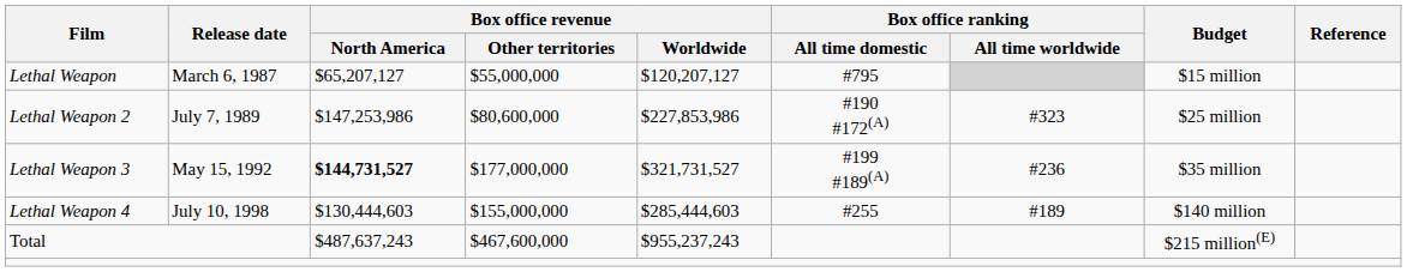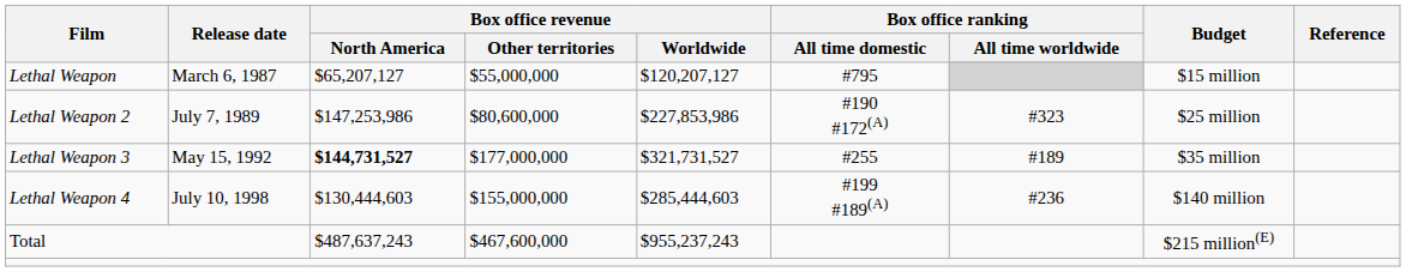 <table class="wikitable" width=99% border="1">
 <tr>
 <th rowspan="2" align="center">Film</th>
 <th rowspan="2" align="center">Release date</th>
 <th colspan="3" align="center">Box office revenue</th>
 <th colspan="2" align="center" text="wrap">Box office ranking</th>
 <th rowspan="2" align="center">Budget</th>
 <th rowspan="2" align="center">Reference</th>
 </tr>
 <tr>
 <th align="center">North America</th>
 <th align="center">Other territories</th>
 <th align="center">Worldwide</th>
 <th align="center">All time domestic</th>
 <th align="center">All time worldwide</th>
 </tr>
 <tr>
 <td><em>Lethal Weapon</em></td>
 <td>March 6, 1987</td>
 <td>$65,207,127</td>
 <td>$55,000,000</td>
 <td>$120,207,127</td>
 <td align="center">#795</td>
 <td style="background-color:lightgrey;"></td>
 <td align="center">$15 million</td>
 <td align="center"></td>
 </tr>
 <tr>
 <td><em>Lethal Weapon 2</em></td>
 <td>July 7, 1989</td>
 <td>$147,253,986</td>
 <td>$80,600,000</td>
 <td>$227,853,986</td>
 <td align="center">#190 <br> #172<sup>(A)</sup></td>
 <td align="center">#323</td>
 <td align="center">$25 million</td>
 <td align="center"></td>
 </tr>
 <tr>
 <td><em>Lethal Weapon 3</em></td>
 <td>May 15, 1992</td>
 <td><strong>$144,731,527</strong></td>
 <td>$177,000,000</td>
 <td>$321,731,527</td>
-<td align="center">#199 <br> #189<sup>(A)</sup></td>
-<td align="center">#236</td>
+<td align="center">#255</td>
+<td align="center">#189</td>
 <td align="center">$35 million</td>
 <td align="center"></td>
 </tr>
 <tr>
 <td><em>Lethal Weapon 4</em></td>
 <td>July 10, 1998</td>
 <td>$130,444,603</td>
 <td>$155,000,000</td>
 <td>$285,444,603</td>
-<td align="center">#255</td>
-<td align="center">#189</td>
+<td align="center">#199 <br> #189<sup>(A)</sup></td>
+<td align="center">#236</td>
 <td align="center">$140 million</td>
 <td align="center"></td>
 </tr>
 <tr>
 <td colspan=2>Total</td>
 <td>$487,637,243</td>
 <td>$467,600,000</td>
 <td>$955,237,243</td>
 <td></td>
 <td></td>
 <td align="center">$215 million<sup>(E)</sup></td>
 <td></td>
 </tr>
 <tr>
 <td colspan="9"></td>
 </tr>
 </table>
